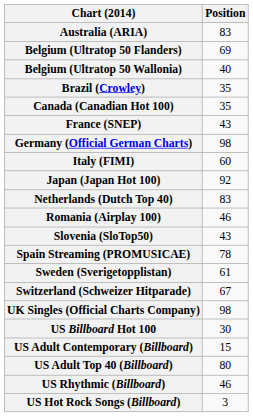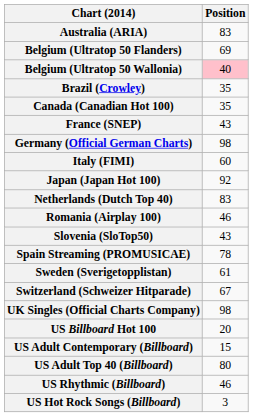 <table class="wikitable plainrowheaders sortable" style="text-align:center;">
 <tr>
 <th scope="col">Chart (2014)</th>
 <th scope="col">Position</th>
 </tr>
 <tr>
 <th scope="row">Australia (ARIA)</th>
 <td style="text-align:center;">83</td>
 </tr>
 <tr>
 <th scope="row">Belgium (Ultratop 50 Flanders)</th>
 <td style="text-align:center;">69</td>
 </tr>
 <tr>
 <th scope="row">Belgium (Ultratop 50 Wallonia)</th>
-<td style="text-align:center;">40</td>
+<td style="background: pink; text-align:center;">40</td>
 </tr>
 <tr>
 <th scope="row">Brazil (<a href='#'>Crowley</a>)</th>
 <td style="text-align:center;">35</td>
 </tr>
 <tr>
 <th scope="row">Canada (Canadian Hot 100)</th>
 <td style="text-align:center;">35</td>
 </tr>
 <tr>
 <th scope="row">France (SNEP)</th>
 <td style="text-align:center;">43</td>
 </tr>
 <tr>
 <th scope="row">Germany (<a href='#'>Official German Charts</a>)</th>
 <td style="text-align:center;">98</td>
 </tr>
 <tr>
 <th scope="row">Italy (FIMI)</th>
 <td style="text-align:center;">60</td>
 </tr>
 <tr>
 <th scope="row">Japan (Japan Hot 100)</th>
 <td style="text-align:center;">92</td>
 </tr>
 <tr>
 <th scope="row">Netherlands (Dutch Top 40)</th>
 <td style="text-align:center;">83</td>
 </tr>
 <tr>
 <th scope="row">Romania (Airplay 100)</th>
 <td style="text-align:center;">46</td>
 </tr>
 <tr>
 <th scope="row">Slovenia (SloTop50)</th>
 <td align=center>43</td>
 </tr>
 <tr>
 <th scope="row">Spain Streaming (PROMUSICAE)</th>
 <td>78</td>
 </tr>
 <tr>
 <th scope="row">Sweden (Sverigetopplistan)</th>
 <td>61</td>
 </tr>
 <tr>
 <th scope="row">Switzerland (Schweizer Hitparade)</th>
 <td>67</td>
 </tr>
 <tr>
 <th scope="row">UK Singles (Official Charts Company)</th>
 <td>98</td>
 </tr>
 <tr>
 <th scope="row">US <em>Billboard</em> Hot 100</th>
-<td style="text-align:center;">30</td>
+<td style="text-align:center;">20</td>
 </tr>
 <tr>
 <th scope="row">US Adult Contemporary (<em>Billboard</em>)</th>
 <td>15</td>
 </tr>
 <tr>
 <th scope="row">US Adult Top 40 (<em>Billboard</em>)</th>
 <td style="text-align:center;">80</td>
 </tr>
 <tr>
 <th scope="row">US Rhythmic (<em>Billboard</em>)</th>
 <td>46</td>
 </tr>
 <tr>
 <th scope="row">US Hot Rock Songs (<em>Billboard</em>)</th>
 <td style="text-align:center;">3</td>
 </tr>
 </table>
